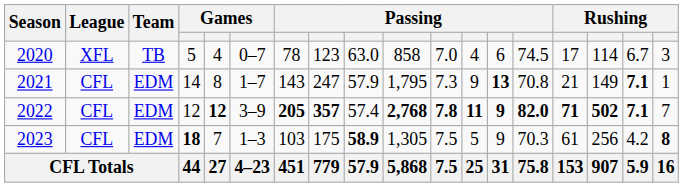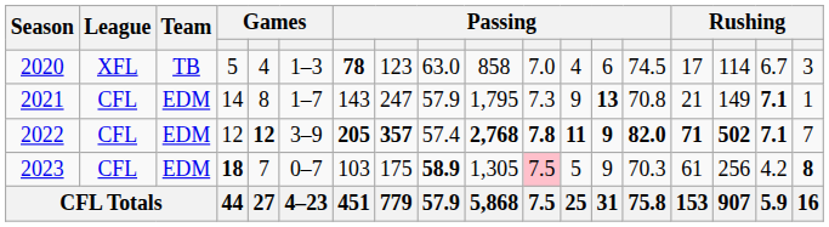 <table class="wikitable" style="text-align: center">
 <tr>
 <th rowspan="2">Season</th>
 <th rowspan="2">League</th>
 <th rowspan="2">Team</th>
 <th colspan="3">Games</th>
 <th colspan="8">Passing</th>
 <th colspan="4">Rushing</th>
 </tr>
 <tr>
 <th></th>
 <th></th>
 <th></th>
 <th></th>
 <th></th>
 <th></th>
 <th></th>
 <th></th>
 <th></th>
 <th></th>
 <th></th>
 <th></th>
 <th></th>
 <th></th>
 <th></th>
 </tr>
 <tr>
 <td><a href='#'>2020</a></td>
 <td><a href='#'>XFL</a></td>
 <td><a href='#'>TB</a></td>
 <td>5</td>
 <td>4</td>
-<td>0–7</td>
-<td>78</td>
+<td>1–3</td>
+<td><strong>78</strong></td>
 <td>123</td>
 <td>63.0</td>
 <td>858</td>
 <td>7.0</td>
 <td>4</td>
 <td>6</td>
 <td>74.5</td>
 <td>17</td>
 <td>114</td>
 <td>6.7</td>
 <td>3</td>
 </tr>
 <tr>
 <td><a href='#'>2021</a></td>
 <td><a href='#'>CFL</a></td>
 <td><a href='#'>EDM</a></td>
 <td>14</td>
 <td>8</td>
 <td>1–7</td>
 <td>143</td>
 <td>247</td>
 <td>57.9</td>
 <td>1,795</td>
 <td>7.3</td>
 <td>9</td>
 <td><strong>13</strong></td>
 <td>70.8</td>
 <td>21</td>
 <td>149</td>
 <td><strong>7.1</strong></td>
 <td>1</td>
 </tr>
 <tr>
 <td><a href='#'>2022</a></td>
 <td><a href='#'>CFL</a></td>
 <td><a href='#'>EDM</a></td>
 <td>12</td>
 <td><strong>12</strong></td>
 <td>3–9</td>
 <td><strong>205</strong></td>
 <td><strong>357</strong></td>
 <td>57.4</td>
 <td><strong>2,768</strong></td>
 <td><strong>7.8</strong></td>
 <td><strong>11</strong></td>
 <td><strong>9</strong></td>
 <td><strong>82.0</strong></td>
 <td><strong>71</strong></td>
 <td><strong>502</strong></td>
 <td><strong>7.1</strong></td>
 <td>7</td>
 </tr>
 <tr>
 <td><a href='#'>2023</a></td>
 <td><a href='#'>CFL</a></td>
 <td><a href='#'>EDM</a></td>
 <td><strong>18</strong></td>
 <td>7</td>
-<td>1–3</td>
+<td>0–7</td>
 <td>103</td>
 <td>175</td>
 <td><strong>58.9</strong></td>
 <td>1,305</td>
-<td>7.5</td>
+<td style="background: pink;">7.5</td>
 <td>5</td>
 <td>9</td>
 <td>70.3</td>
 <td>61</td>
 <td>256</td>
 <td>4.2</td>
 <td><strong>8</strong></td>
 </tr>
 <tr>
 <th colspan="3">CFL Totals</th>
 <th>44</th>
 <th>27</th>
 <th>4–23</th>
 <th>451</th>
 <th>779</th>
 <th>57.9</th>
 <th>5,868</th>
 <th>7.5</th>
 <th>25</th>
 <th>31</th>
 <th>75.8</th>
 <th>153</th>
 <th>907</th>
 <th>5.9</th>
 <th>16</th>
 </tr>
 </table>
